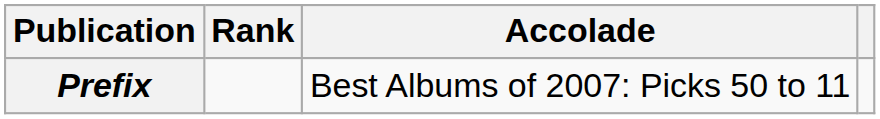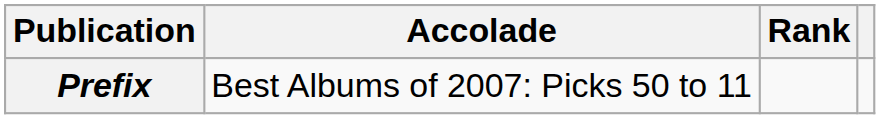 <table class="wikitable sortable plainrowheaders">
 <tr>
 <th scope="col">Publication</th>
+<th scope="col">Accolade</th>
 <th scope="col">Rank</th>
-<th scope="col">Accolade</th>
 <th scope="col" class="unsortable"></th>
 </tr>
 <tr>
 <th scope="row"><em>Prefix</em></th>
+<td>Best Albums of 2007: Picks 50 to 11</td>
 <td></td>
-<td>Best Albums of 2007: Picks 50 to 11</td>
 <td></td>
 </tr>
 </table>
